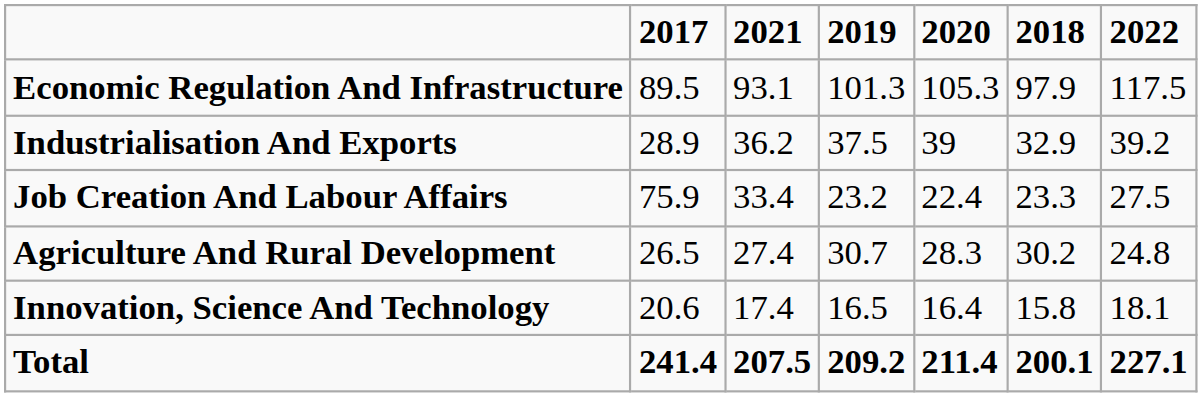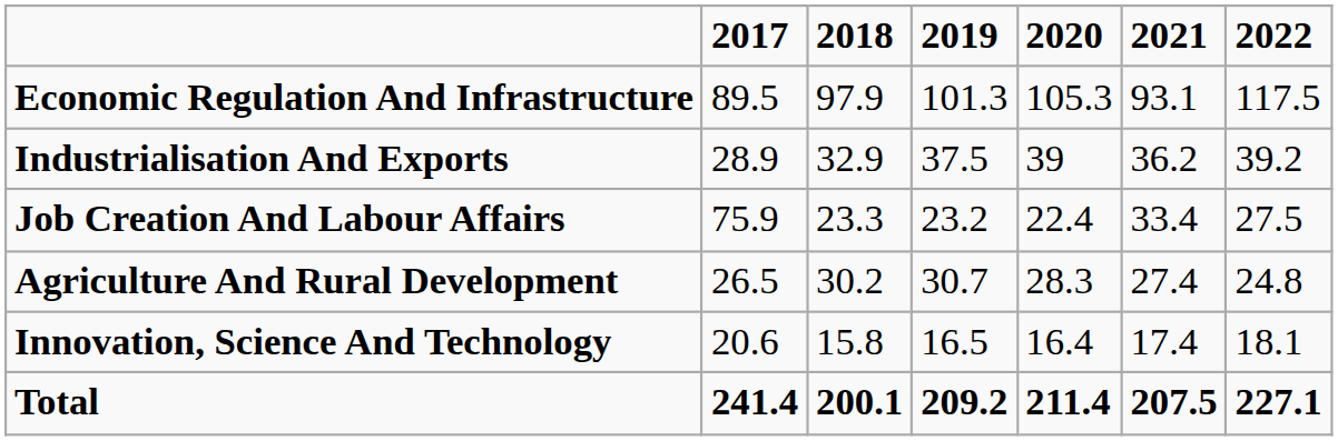 <table class="wikitable">
 <tr>
 <td></td>
 <td><strong>2017</strong></td>
-<td><strong>2021</strong></td>
+<td><strong>2018</strong></td>
 <td><strong>2019</strong></td>
 <td><strong>2020</strong></td>
-<td><strong>2018</strong></td>
+<td><strong>2021</strong></td>
 <td><strong>2022</strong></td>
 </tr>
 <tr>
 <td><strong>Economic Regulation And Infrastructure</strong></td>
 <td>89.5</td>
-<td>93.1</td>
+<td>97.9</td>
 <td>101.3</td>
 <td>105.3</td>
-<td>97.9</td>
+<td>93.1</td>
 <td>117.5</td>
 </tr>
 <tr>
 <td><strong>Industrialisation And Exports</strong></td>
 <td>28.9</td>
-<td>36.2</td>
+<td>32.9</td>
 <td>37.5</td>
 <td>39</td>
-<td>32.9</td>
+<td>36.2</td>
 <td>39.2</td>
 </tr>
 <tr>
 <td><strong>Job Creation And Labour Affairs</strong></td>
 <td>75.9</td>
-<td>33.4</td>
+<td>23.3</td>
 <td>23.2</td>
 <td>22.4</td>
-<td>23.3</td>
+<td>33.4</td>
 <td>27.5</td>
 </tr>
 <tr>
 <td><strong>Agriculture And Rural Development</strong></td>
 <td>26.5</td>
-<td>27.4</td>
+<td>30.2</td>
 <td>30.7</td>
 <td>28.3</td>
-<td>30.2</td>
+<td>27.4</td>
 <td>24.8</td>
 </tr>
 <tr>
 <td><strong>Innovation, Science And Technology</strong></td>
 <td>20.6</td>
-<td>17.4</td>
+<td>15.8</td>
 <td>16.5</td>
 <td>16.4</td>
-<td>15.8</td>
+<td>17.4</td>
 <td>18.1</td>
 </tr>
 <tr>
 <td><strong>Total</strong></td>
 <td><strong>241.4</strong></td>
-<td><strong>207.5</strong></td>
+<td><strong>200.1</strong></td>
 <td><strong>209.2</strong></td>
 <td><strong>211.4</strong></td>
-<td><strong>200.1</strong></td>
+<td><strong>207.5</strong></td>
 <td><strong>227.1</strong></td>
 </tr>
 </table>
